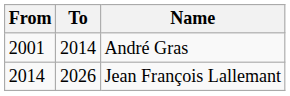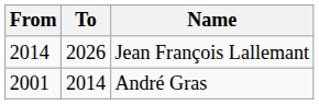 <table class="wikitable">
 <tr>
 <th>From</th>
 <th>To</th>
 <th>Name</th>
 </tr>
 <tr>
+<td>2014</td>
+<td>2026</td>
+<td>Jean François Lallemant</td>
+</tr>
+<tr>
 <td>2001</td>
 <td>2014</td>
 <td>André Gras</td>
 </tr>
-<tr>
-<td>2014</td>
-<td>2026</td>
-<td>Jean François Lallemant</td>
-</tr>
 </table>
